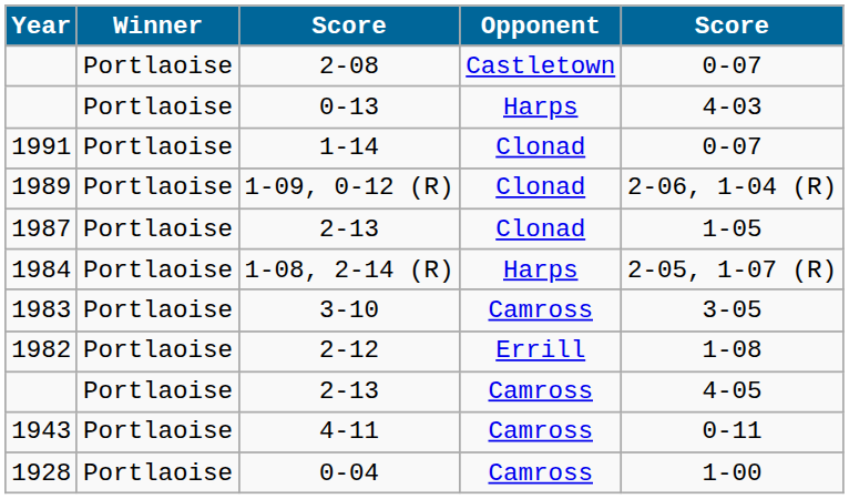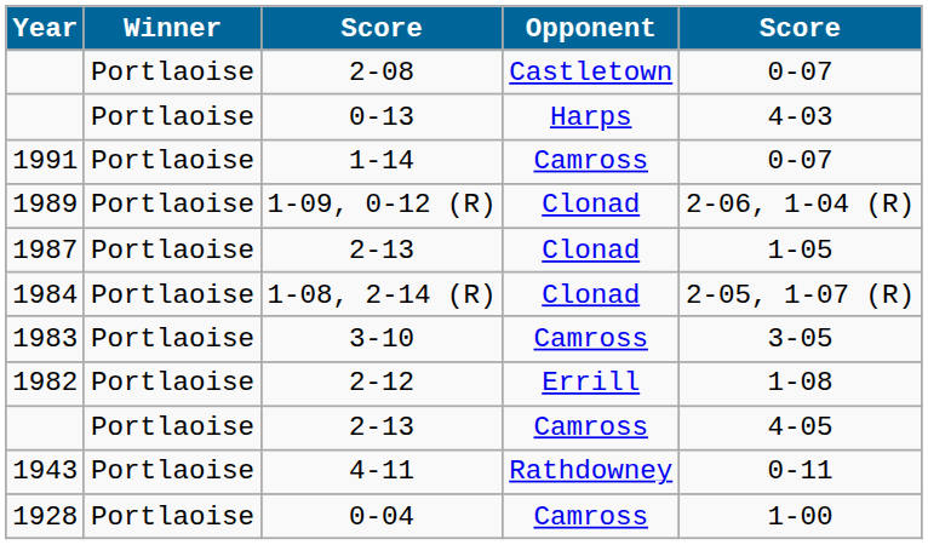 <table class="wikitable" style="text-align:center;">
 <tr>
 <th style="background:#069;color:white">Year</th>
 <th style="background:#069;color:white">Winner</th>
 <th style="background:#069;color:white">Score</th>
 <th style="background:#069;color:white">Opponent</th>
 <th style="background:#069;color:white">Score</th>
 </tr>
 <tr>
 </tr>
 <tr>
 <td></td>
 <td> Portlaoise</td>
 <td>2-08</td>
 <td> <a href='#'>Castletown</a></td>
 <td>0-07</td>
 </tr>
 <tr>
 <td></td>
 <td> Portlaoise</td>
 <td>0-13</td>
 <td> <a href='#'>Harps</a></td>
 <td>4-03</td>
 </tr>
 <tr>
 <td>1991</td>
 <td> Portlaoise</td>
 <td>1-14</td>
-<td> <a href='#'>Clonad</a></td>
+<td> <a href='#'>Camross</a></td>
 <td>0-07</td>
 </tr>
 <tr>
 <td>1989</td>
 <td> Portlaoise</td>
 <td>1-09, 0-12 (R)</td>
 <td> <a href='#'>Clonad</a></td>
 <td>2-06, 1-04 (R)</td>
 </tr>
 <tr>
 <td>1987</td>
 <td> Portlaoise</td>
 <td>2-13</td>
 <td> <a href='#'>Clonad</a></td>
 <td>1-05</td>
 </tr>
 <tr>
 <td>1984</td>
 <td> Portlaoise</td>
 <td>1-08, 2-14 (R)</td>
-<td> <a href='#'>Harps</a></td>
+<td> <a href='#'>Clonad</a></td>
 <td>2-05, 1-07 (R)</td>
 </tr>
 <tr>
 <td>1983</td>
 <td> Portlaoise</td>
 <td>3-10</td>
 <td> <a href='#'>Camross</a></td>
 <td>3-05</td>
 </tr>
 <tr>
 <td>1982</td>
 <td> Portlaoise</td>
 <td>2-12</td>
 <td> <a href='#'>Errill</a></td>
 <td>1-08</td>
 </tr>
 <tr>
 <td></td>
 <td> Portlaoise</td>
 <td>2-13</td>
 <td> <a href='#'>Camross</a></td>
 <td>4-05</td>
 </tr>
 <tr>
 <td>1943</td>
 <td> Portlaoise</td>
 <td>4-11</td>
-<td> <a href='#'>Camross</a></td>
+<td> <a href='#'>Rathdowney</a></td>
 <td>0-11</td>
 </tr>
 <tr>
 <td>1928</td>
 <td> Portlaoise</td>
 <td>0-04</td>
 <td> <a href='#'>Camross</a></td>
 <td>1-00</td>
 </tr>
 </table>
